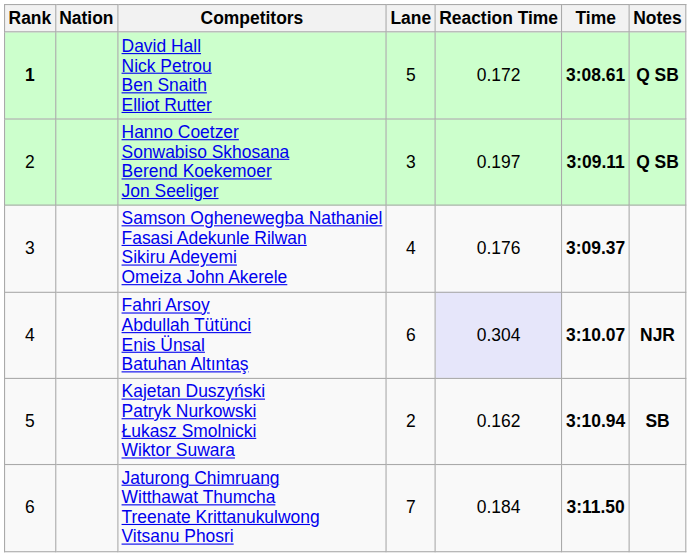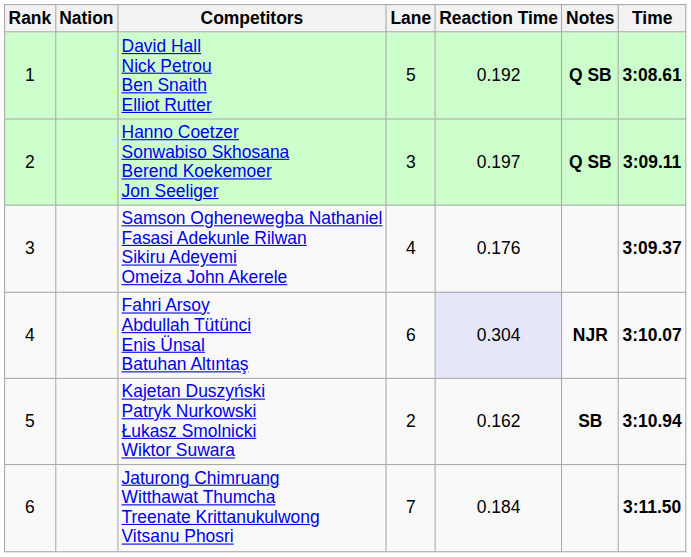 <table class="wikitable sortable" style="text-align:center">
 <tr>
 <th>Rank</th>
 <th>Nation</th>
 <th>Competitors</th>
 <th>Lane</th>
 <th>Reaction Time</th>
+<th>Notes</th>
 <th>Time</th>
-<th>Notes</th>
 </tr>
 <tr bgcolor=ccffcc>
-<td><strong>1</strong></td>
+<td>1</td>
 <td align=left></td>
 <td align=left><a href='#'>David Hall</a><br><a href='#'>Nick Petrou</a><br><a href='#'>Ben Snaith</a><br><a href='#'>Elliot Rutter</a></td>
 <td>5</td>
-<td>0.172</td>
+<td>0.192</td>
+<td><strong>Q SB</strong></td>
 <td><strong>3:08.61</strong></td>
-<td><strong>Q SB</strong></td>
 </tr>
 <tr bgcolor=ccffcc>
 <td>2</td>
 <td align=left></td>
 <td align=left><a href='#'>Hanno Coetzer</a><br><a href='#'>Sonwabiso Skhosana</a><br><a href='#'>Berend Koekemoer</a><br><a href='#'>Jon Seeliger</a></td>
 <td>3</td>
 <td>0.197</td>
+<td><strong>Q SB</strong></td>
 <td><strong>3:09.11</strong></td>
-<td><strong>Q SB</strong></td>
 </tr>
 <tr>
 <td>3</td>
 <td align=left></td>
 <td align=left><a href='#'>Samson Oghenewegba Nathaniel</a><br><a href='#'>Fasasi Adekunle Rilwan</a><br><a href='#'>Sikiru Adeyemi</a><br><a href='#'>Omeiza John Akerele</a></td>
 <td>4</td>
 <td>0.176</td>
+<td></td>
 <td><strong>3:09.37</strong></td>
-<td></td>
 </tr>
 <tr>
 <td>4</td>
 <td align=left></td>
 <td align=left><a href='#'>Fahri Arsoy</a><br><a href='#'>Abdullah Tütünci</a><br><a href='#'>Enis Ünsal</a><br><a href='#'>Batuhan Altıntaş</a></td>
 <td>6</td>
 <td style="background: lavender;">0.304</td>
+<td><strong>NJR</strong></td>
 <td><strong>3:10.07</strong></td>
-<td><strong>NJR</strong></td>
 </tr>
 <tr>
 <td>5</td>
 <td align=left></td>
 <td align=left><a href='#'>Kajetan Duszyński</a><br><a href='#'>Patryk Nurkowski</a><br><a href='#'>Łukasz Smolnicki</a><br><a href='#'>Wiktor Suwara</a></td>
 <td>2</td>
 <td>0.162</td>
+<td><strong>SB</strong></td>
 <td><strong>3:10.94</strong></td>
-<td><strong>SB</strong></td>
 </tr>
 <tr>
 <td>6</td>
 <td align=left></td>
 <td align=left><a href='#'>Jaturong Chimruang</a><br><a href='#'>Witthawat Thumcha</a><br><a href='#'>Treenate Krittanukulwong</a><br><a href='#'>Vitsanu Phosri</a></td>
 <td>7</td>
 <td>0.184</td>
+<td></td>
 <td><strong>3:11.50</strong></td>
-<td></td>
 </tr>
 </table>
